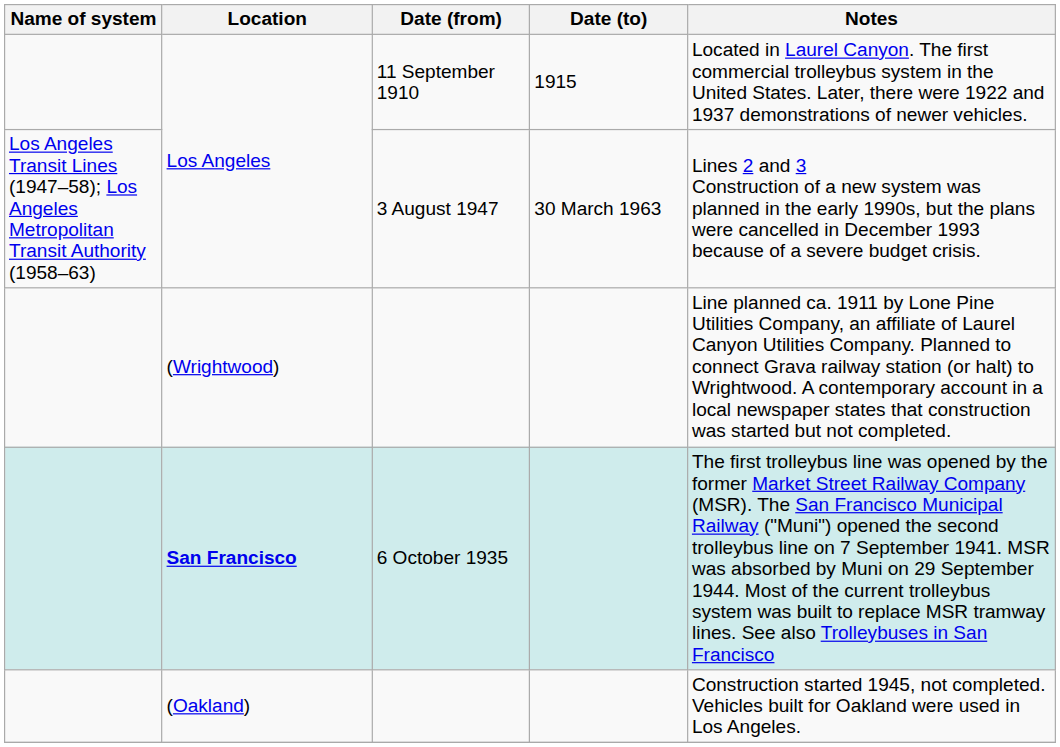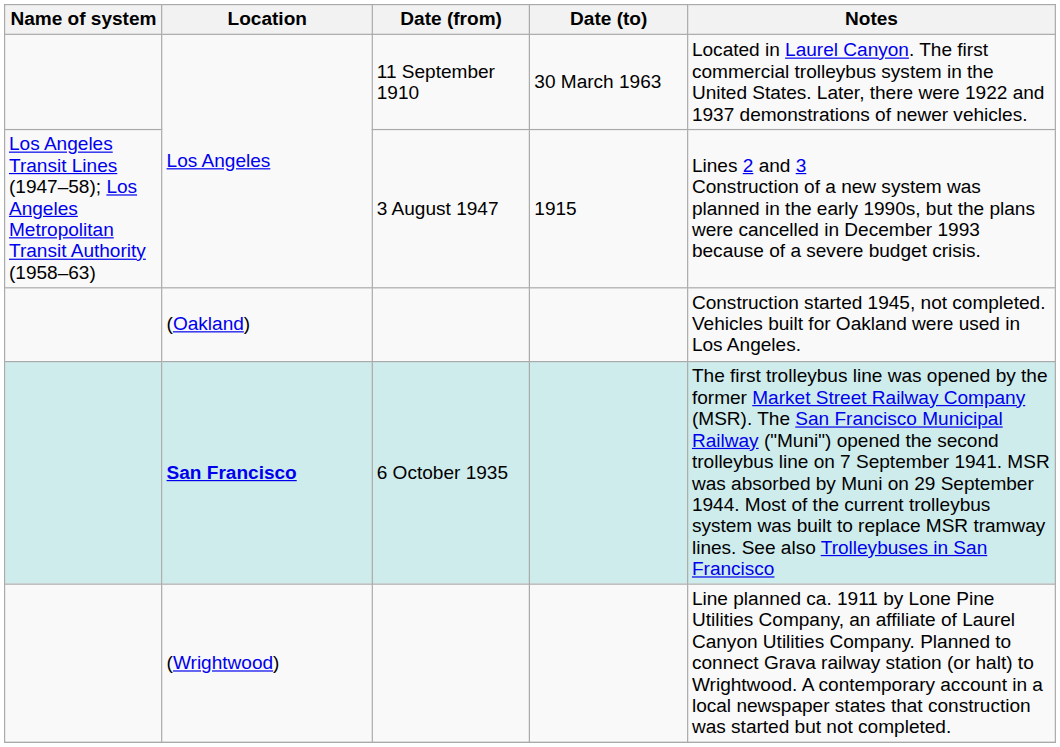 <table class="wikitable" width=100%>
 <tr>
 <th width=15%>Name of system</th>
 <th width=20%>Location</th>
 <th width=15%>Date (from)</th>
 <th width=15%>Date (to)</th>
 <th width=35%>Notes</th>
 </tr>
 <tr>
 <td> </td>
 <td rowspan="2"><a href='#'>Los Angeles</a></td>
 <td>11 September 1910</td>
-<td>1915</td>
+<td>30 March 1963</td>
 <td>Located in <a href='#'>Laurel Canyon</a>. The first commercial trolleybus system in the United States. Later, there were 1922 and 1937 demonstrations of newer vehicles.</td>
 </tr>
 <tr>
 <td><a href='#'>Los Angeles Transit Lines</a> (1947–58); <a href='#'>Los Angeles Metropolitan Transit Authority</a> (1958–63)</td>
 <td>3 August 1947</td>
-<td>30 March 1963</td>
+<td>1915</td>
 <td>Lines <a href='#'>2</a> and <a href='#'>3</a><br>Construction of a new system was planned in the early 1990s, but the plans were cancelled in December 1993 because of a severe budget crisis.</td>
 </tr>
 <tr>
 <td> </td>
-<td>(<a href='#'>Wrightwood</a>)</td>
+<td>(<a href='#'>Oakland</a>)</td>
 <td> </td>
 <td> </td>
-<td>Line planned ca. 1911 by Lone Pine Utilities Company, an affiliate of Laurel Canyon Utilities Company. Planned to connect Grava railway station (or halt) to Wrightwood. A contemporary account in a local newspaper states that construction was started but not completed.</td>
+<td>Construction started 1945, not completed. Vehicles built for Oakland were used in Los Angeles.</td>
 </tr>
 <tr style="background:#CFECEC">
 <td> </td>
 <td><strong><a href='#'>San Francisco</a></strong></td>
 <td>6 October 1935</td>
 <td> </td>
 <td>The first trolleybus line was opened by the former <a href='#'>Market Street Railway Company</a> (MSR). The <a href='#'>San Francisco Municipal Railway</a> ("Muni") opened the second trolleybus line on 7 September 1941. MSR was absorbed by Muni on 29 September 1944. Most of the current trolleybus system was built to replace MSR tramway lines. See also <a href='#'>Trolleybuses in San Francisco</a></td>
 </tr>
 <tr>
 <td> </td>
-<td>(<a href='#'>Oakland</a>)</td>
+<td>(<a href='#'>Wrightwood</a>)</td>
 <td> </td>
 <td> </td>
-<td>Construction started 1945, not completed. Vehicles built for Oakland were used in Los Angeles.</td>
+<td>Line planned ca. 1911 by Lone Pine Utilities Company, an affiliate of Laurel Canyon Utilities Company. Planned to connect Grava railway station (or halt) to Wrightwood. A contemporary account in a local newspaper states that construction was started but not completed.</td>
 </tr>
 <tr>
 </tr>
 </table>
